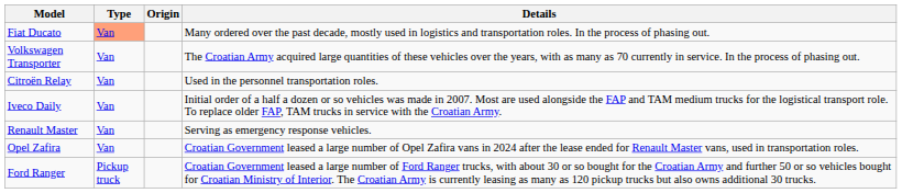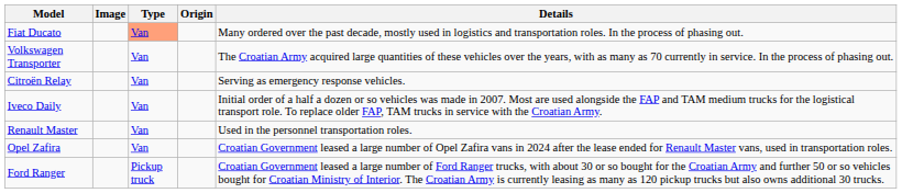 <table class="wikitable">
 <tr>
 <th>Model</th>
+<th>Image</th>
 <th>Type</th>
 <th>Origin</th>
 <th>Details</th>
 </tr>
 <tr>
 <td><a href='#'>Fiat Ducato</a></td>
+<td></td>
 <td style="background: lightsalmon;"><a href='#'>Van</a></td>
 <td></td>
 <td>Many ordered over the past decade, mostly used in logistics and transportation roles. In the process of phasing out.</td>
 </tr>
 <tr>
 <td><a href='#'>Volkswagen Transporter</a></td>
+<td></td>
 <td><a href='#'>Van</a></td>
 <td></td>
 <td>The <a href='#'>Croatian Army</a> acquired large quantities of these vehicles over the years, with as many as 70 currently in service. In the process of phasing out.</td>
 </tr>
 <tr>
 <td><a href='#'>Citroën Relay</a></td>
+<td></td>
 <td><a href='#'>Van</a></td>
 <td></td>
-<td>Used in the personnel transportation roles.</td>
+<td>Serving as emergency response vehicles.</td>
 </tr>
 <tr>
 <td><a href='#'>Iveco Daily</a></td>
+<td></td>
 <td><a href='#'>Van</a></td>
 <td></td>
 <td>Initial order of a half a dozen or so vehicles was made in 2007. Most are used alongside the <a href='#'>FAP</a> and TAM medium trucks for the logistical transport role. To replace older <a href='#'>FAP</a>, TAM trucks in service with the <a href='#'>Croatian Army</a>.</td>
 </tr>
 <tr>
 <td><a href='#'>Renault Master</a></td>
+<td></td>
 <td><a href='#'>Van</a></td>
 <td></td>
-<td>Serving as emergency response vehicles.</td>
+<td>Used in the personnel transportation roles.</td>
 </tr>
 <tr>
 <td><a href='#'>Opel Zafira</a></td>
+<td></td>
 <td><a href='#'>Van</a></td>
 <td></td>
 <td><a href='#'>Croatian Government</a> leased a large number of Opel Zafira vans in 2024 after the lease ended for <a href='#'>Renault Master</a> vans, used in transportation roles.</td>
 </tr>
 <tr>
 <td><a href='#'>Ford Ranger</a></td>
+<td></td>
 <td><a href='#'>Pickup truck</a></td>
 <td></td>
 <td><a href='#'>Croatian Government</a> leased a large number of <a href='#'>Ford Ranger</a> trucks, with about 30 or so bought for the <a href='#'>Croatian Army</a> and further 50 or so vehicles bought for <a href='#'>Croatian Ministry of Interior</a>. The <a href='#'>Croatian Army</a> is currently leasing as many as 120 pickup trucks but also owns additional 30 trucks.</td>
 </tr>
 </table>
